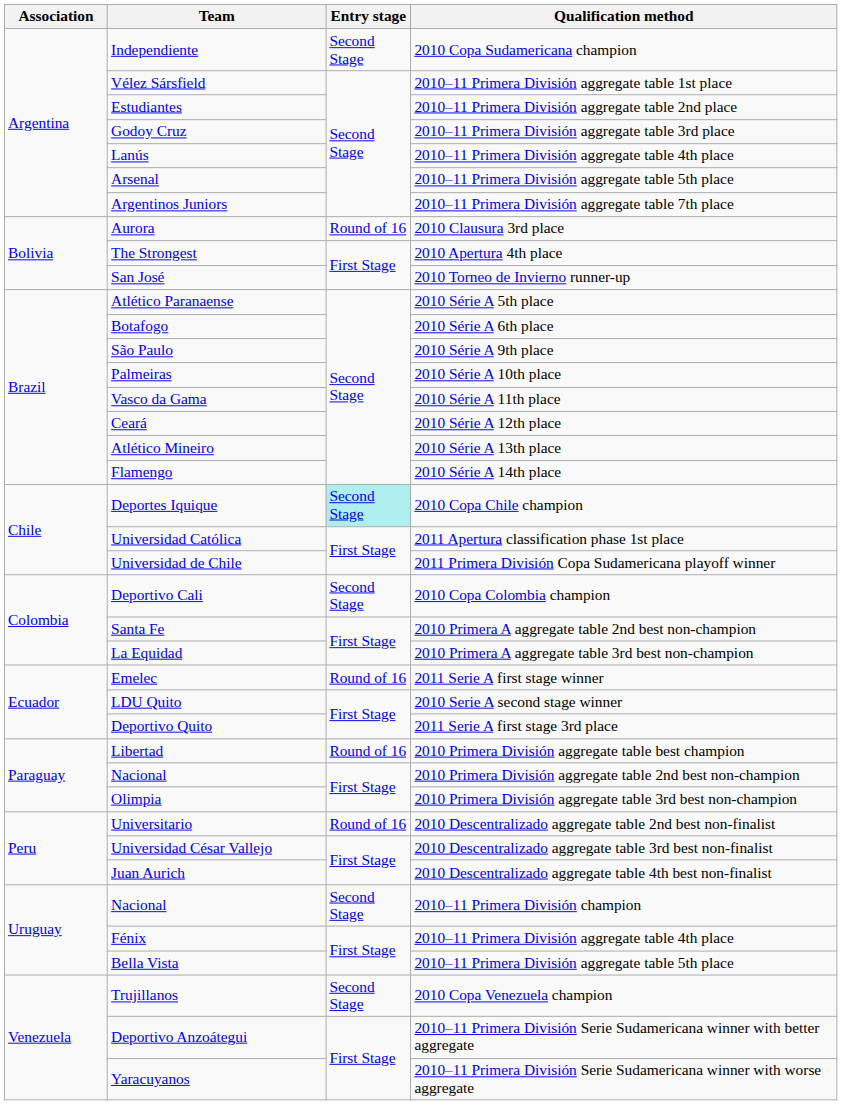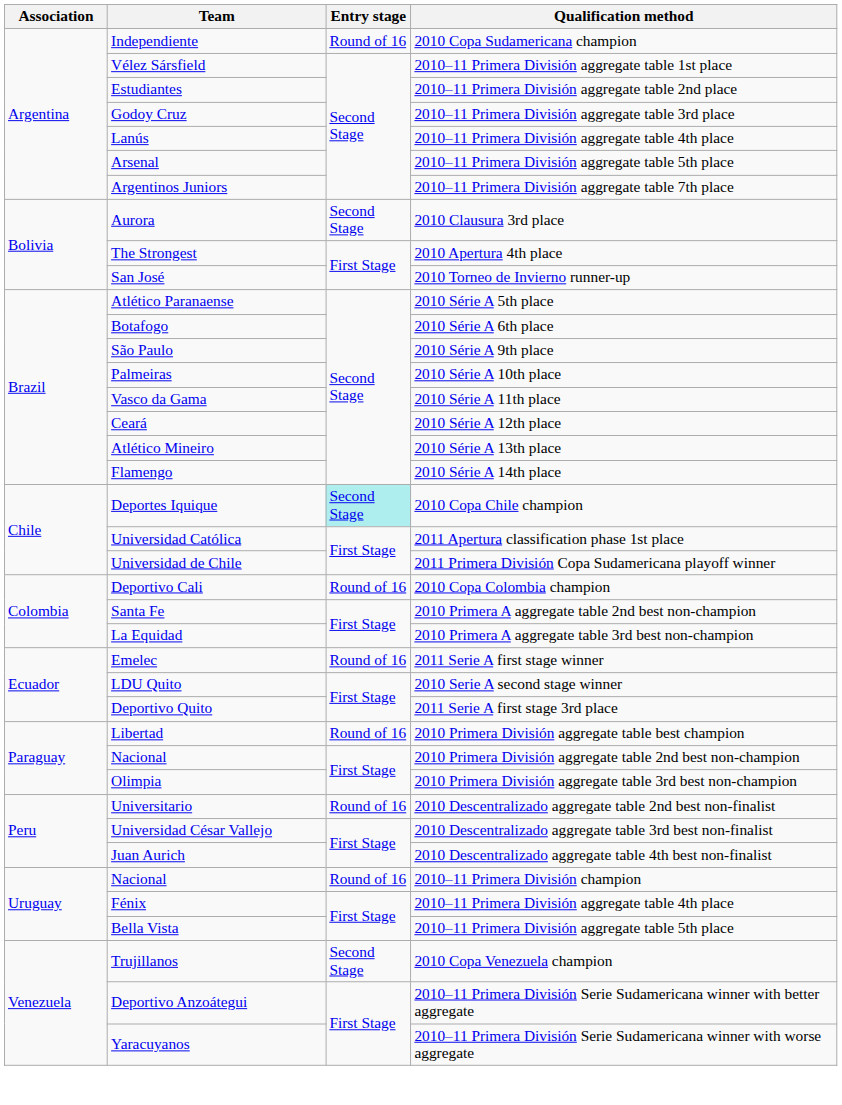 <table class="wikitable">
 <tr>
 <th width=100>Association</th>
 <th width=220>Team </th>
 <th>Entry stage</th>
 <th>Qualification method</th>
 </tr>
 <tr>
 <td rowspan="7"> <a href='#'>Argentina</a><br></td>
 <td><a href='#'>Independiente</a> </td>
-<td><a href='#'>Second Stage</a></td>
+<td><a href='#'>Round of 16</a></td>
 <td><a href='#'>2010 Copa Sudamericana</a> champion</td>
 </tr>
 <tr>
 <td><a href='#'>Vélez Sársfield</a> </td>
 <td rowspan="6"><a href='#'>Second Stage</a></td>
 <td><a href='#'>2010–11 Primera División</a> aggregate table 1st place</td>
 </tr>
 <tr>
 <td><a href='#'>Estudiantes</a> </td>
 <td><a href='#'>2010–11 Primera División</a> aggregate table 2nd place</td>
 </tr>
 <tr>
 <td><a href='#'>Godoy Cruz</a> </td>
 <td><a href='#'>2010–11 Primera División</a> aggregate table 3rd place</td>
 </tr>
 <tr>
 <td><a href='#'>Lanús</a> </td>
 <td><a href='#'>2010–11 Primera División</a> aggregate table 4th place</td>
 </tr>
 <tr>
 <td><a href='#'>Arsenal</a> </td>
 <td><a href='#'>2010–11 Primera División</a> aggregate table 5th place</td>
 </tr>
 <tr>
 <td><a href='#'>Argentinos Juniors</a> </td>
 <td><a href='#'>2010–11 Primera División</a> aggregate table 7th place</td>
 </tr>
 <tr>
 <td rowspan="3"> <a href='#'>Bolivia</a><br></td>
 <td><a href='#'>Aurora</a> </td>
-<td><a href='#'>Round of 16</a></td>
+<td><a href='#'>Second Stage</a></td>
 <td><a href='#'>2010 Clausura</a> 3rd place</td>
 </tr>
 <tr>
 <td><a href='#'>The Strongest</a> </td>
 <td rowspan="2"><a href='#'>First Stage</a></td>
 <td><a href='#'>2010 Apertura</a> 4th place</td>
 </tr>
 <tr>
 <td><a href='#'>San José</a> </td>
 <td><a href='#'>2010 Torneo de Invierno</a> runner-up</td>
 </tr>
 <tr>
 <td rowspan="8"> <a href='#'>Brazil</a><br></td>
 <td><a href='#'>Atlético Paranaense</a> </td>
 <td rowspan="8"><a href='#'>Second Stage</a></td>
 <td><a href='#'>2010 Série A</a> 5th place</td>
 </tr>
 <tr>
 <td><a href='#'>Botafogo</a> </td>
 <td><a href='#'>2010 Série A</a> 6th place</td>
 </tr>
 <tr>
 <td><a href='#'>São Paulo</a> </td>
 <td><a href='#'>2010 Série A</a> 9th place</td>
 </tr>
 <tr>
 <td><a href='#'>Palmeiras</a> </td>
 <td><a href='#'>2010 Série A</a> 10th place</td>
 </tr>
 <tr>
 <td><a href='#'>Vasco da Gama</a> </td>
 <td><a href='#'>2010 Série A</a> 11th place</td>
 </tr>
 <tr>
 <td><a href='#'>Ceará</a> </td>
 <td><a href='#'>2010 Série A</a> 12th place</td>
 </tr>
 <tr>
 <td><a href='#'>Atlético Mineiro</a> </td>
 <td><a href='#'>2010 Série A</a> 13th place</td>
 </tr>
 <tr>
 <td><a href='#'>Flamengo</a> </td>
 <td><a href='#'>2010 Série A</a> 14th place</td>
 </tr>
 <tr>
 <td rowspan="3"> <a href='#'>Chile</a><br></td>
 <td><a href='#'>Deportes Iquique</a> </td>
 <td style="background: paleturquoise;"><a href='#'>Second Stage</a></td>
 <td><a href='#'>2010 Copa Chile</a> champion</td>
 </tr>
 <tr>
 <td><a href='#'>Universidad Católica</a> </td>
 <td rowspan="2"><a href='#'>First Stage</a></td>
 <td><a href='#'>2011 Apertura</a> classification phase 1st place</td>
 </tr>
 <tr>
 <td><a href='#'>Universidad de Chile</a> </td>
 <td><a href='#'>2011 Primera División</a> Copa Sudamericana playoff winner</td>
 </tr>
 <tr>
 <td rowspan="3"> <a href='#'>Colombia</a><br></td>
 <td><a href='#'>Deportivo Cali</a> </td>
-<td><a href='#'>Second Stage</a></td>
+<td><a href='#'>Round of 16</a></td>
 <td><a href='#'>2010 Copa Colombia</a> champion</td>
 </tr>
 <tr>
 <td><a href='#'>Santa Fe</a> </td>
 <td rowspan="2"><a href='#'>First Stage</a></td>
 <td><a href='#'>2010 Primera A</a> aggregate table 2nd best non-champion</td>
 </tr>
 <tr>
 <td><a href='#'>La Equidad</a> </td>
 <td><a href='#'>2010 Primera A</a> aggregate table 3rd best non-champion</td>
 </tr>
 <tr>
 <td rowspan="3"> <a href='#'>Ecuador</a><br></td>
 <td><a href='#'>Emelec</a> </td>
 <td><a href='#'>Round of 16</a></td>
 <td><a href='#'>2011 Serie A</a> first stage winner</td>
 </tr>
 <tr>
 <td><a href='#'>LDU Quito</a> </td>
 <td rowspan="2"><a href='#'>First Stage</a></td>
 <td><a href='#'>2010 Serie A</a> second stage winner</td>
 </tr>
 <tr>
 <td><a href='#'>Deportivo Quito</a> </td>
 <td><a href='#'>2011 Serie A</a> first stage 3rd place</td>
 </tr>
 <tr>
 <td rowspan="3"> <a href='#'>Paraguay</a><br></td>
 <td><a href='#'>Libertad</a> </td>
 <td><a href='#'>Round of 16</a></td>
 <td><a href='#'>2010 Primera División</a> aggregate table best champion</td>
 </tr>
 <tr>
 <td><a href='#'>Nacional</a> </td>
 <td rowspan="2"><a href='#'>First Stage</a></td>
 <td><a href='#'>2010 Primera División</a> aggregate table 2nd best non-champion</td>
 </tr>
 <tr>
 <td><a href='#'>Olimpia</a> </td>
 <td><a href='#'>2010 Primera División</a> aggregate table 3rd best non-champion</td>
 </tr>
 <tr>
 <td rowspan="3"> <a href='#'>Peru</a><br></td>
 <td><a href='#'>Universitario</a> </td>
 <td><a href='#'>Round of 16</a></td>
 <td><a href='#'>2010 Descentralizado</a> aggregate table 2nd best non-finalist</td>
 </tr>
 <tr>
 <td><a href='#'>Universidad César Vallejo</a> </td>
 <td rowspan="2"><a href='#'>First Stage</a></td>
 <td><a href='#'>2010 Descentralizado</a> aggregate table 3rd best non-finalist</td>
 </tr>
 <tr>
 <td><a href='#'>Juan Aurich</a> </td>
 <td><a href='#'>2010 Descentralizado</a> aggregate table 4th best non-finalist</td>
 </tr>
 <tr>
 <td rowspan="3"> <a href='#'>Uruguay</a><br></td>
 <td><a href='#'>Nacional</a> </td>
-<td><a href='#'>Second Stage</a></td>
+<td><a href='#'>Round of 16</a></td>
 <td><a href='#'>2010–11 Primera División</a> champion</td>
 </tr>
 <tr>
 <td><a href='#'>Fénix</a> </td>
 <td rowspan="2"><a href='#'>First Stage</a></td>
 <td><a href='#'>2010–11 Primera División</a> aggregate table 4th place</td>
 </tr>
 <tr>
 <td><a href='#'>Bella Vista</a> </td>
 <td><a href='#'>2010–11 Primera División</a> aggregate table 5th place</td>
 </tr>
 <tr>
 <td rowspan="3"> <a href='#'>Venezuela</a><br></td>
 <td><a href='#'>Trujillanos</a> </td>
 <td><a href='#'>Second Stage</a></td>
 <td><a href='#'>2010 Copa Venezuela</a> champion</td>
 </tr>
 <tr>
 <td><a href='#'>Deportivo Anzoátegui</a> </td>
 <td rowspan="2"><a href='#'>First Stage</a></td>
 <td><a href='#'>2010–11 Primera División</a> Serie Sudamericana winner with better aggregate</td>
 </tr>
 <tr>
 <td><a href='#'>Yaracuyanos</a> </td>
 <td><a href='#'>2010–11 Primera División</a> Serie Sudamericana winner with worse aggregate</td>
 </tr>
 </table>
